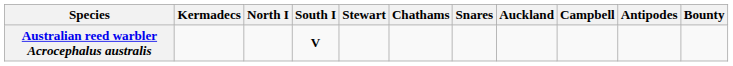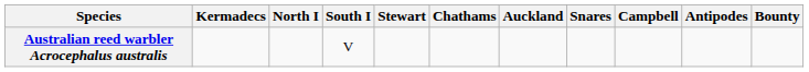 <table class="wikitable" style="text-align:center">
 <tr>
 <th width="200">Species</th>
 <th>Kermadecs</th>
 <th>North I</th>
 <th>South I</th>
 <th>Stewart</th>
 <th>Chathams</th>
+<th>Auckland</th>
 <th>Snares</th>
-<th>Auckland</th>
 <th>Campbell</th>
 <th>Antipodes</th>
 <th>Bounty</th>
 </tr>
 <tr>
 <th><a href='#'>Australian reed warbler</a><br><em>Acrocephalus australis</em></th>
 <td></td>
 <td></td>
-<td><strong>V</strong></td>
+<td>V</td>
 <td></td>
 <td></td>
 <td></td>
 <td></td>
 <td></td>
 <td></td>
 <td></td>
 </tr>
 </table>
